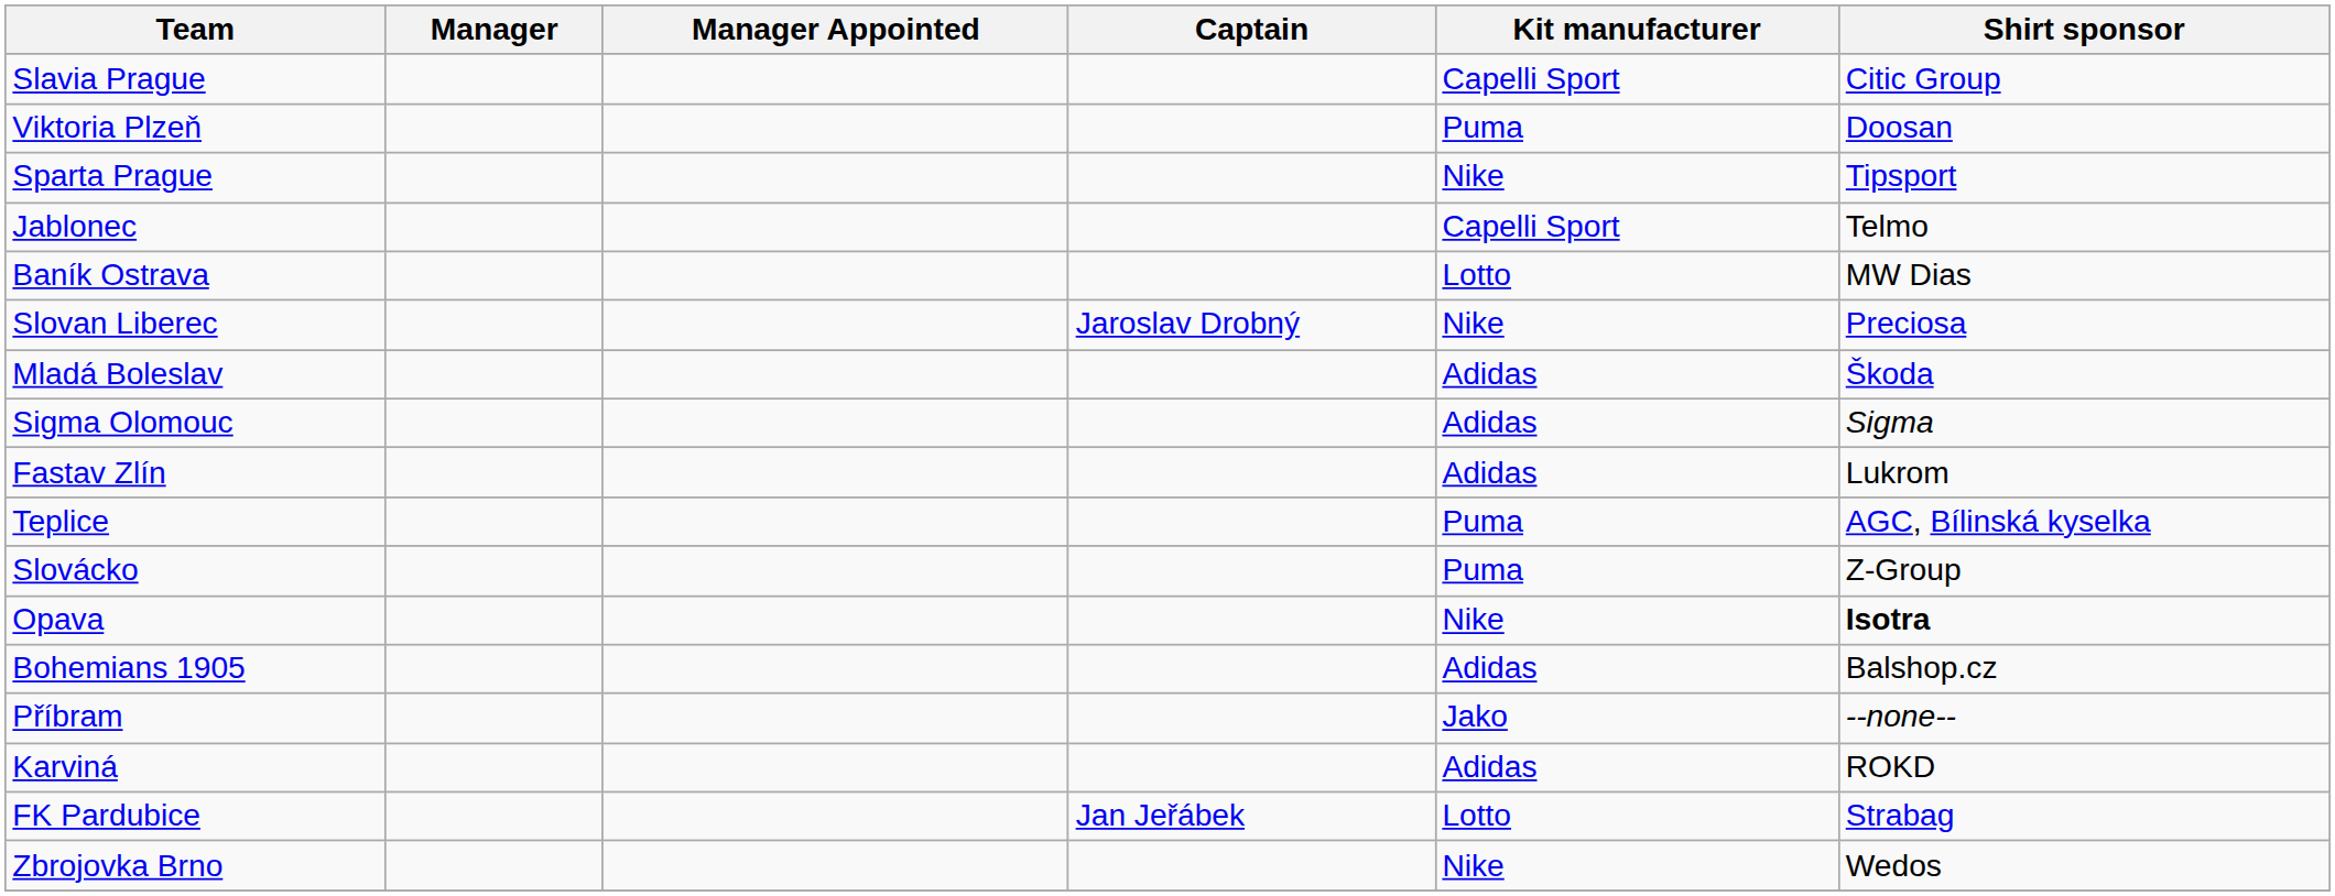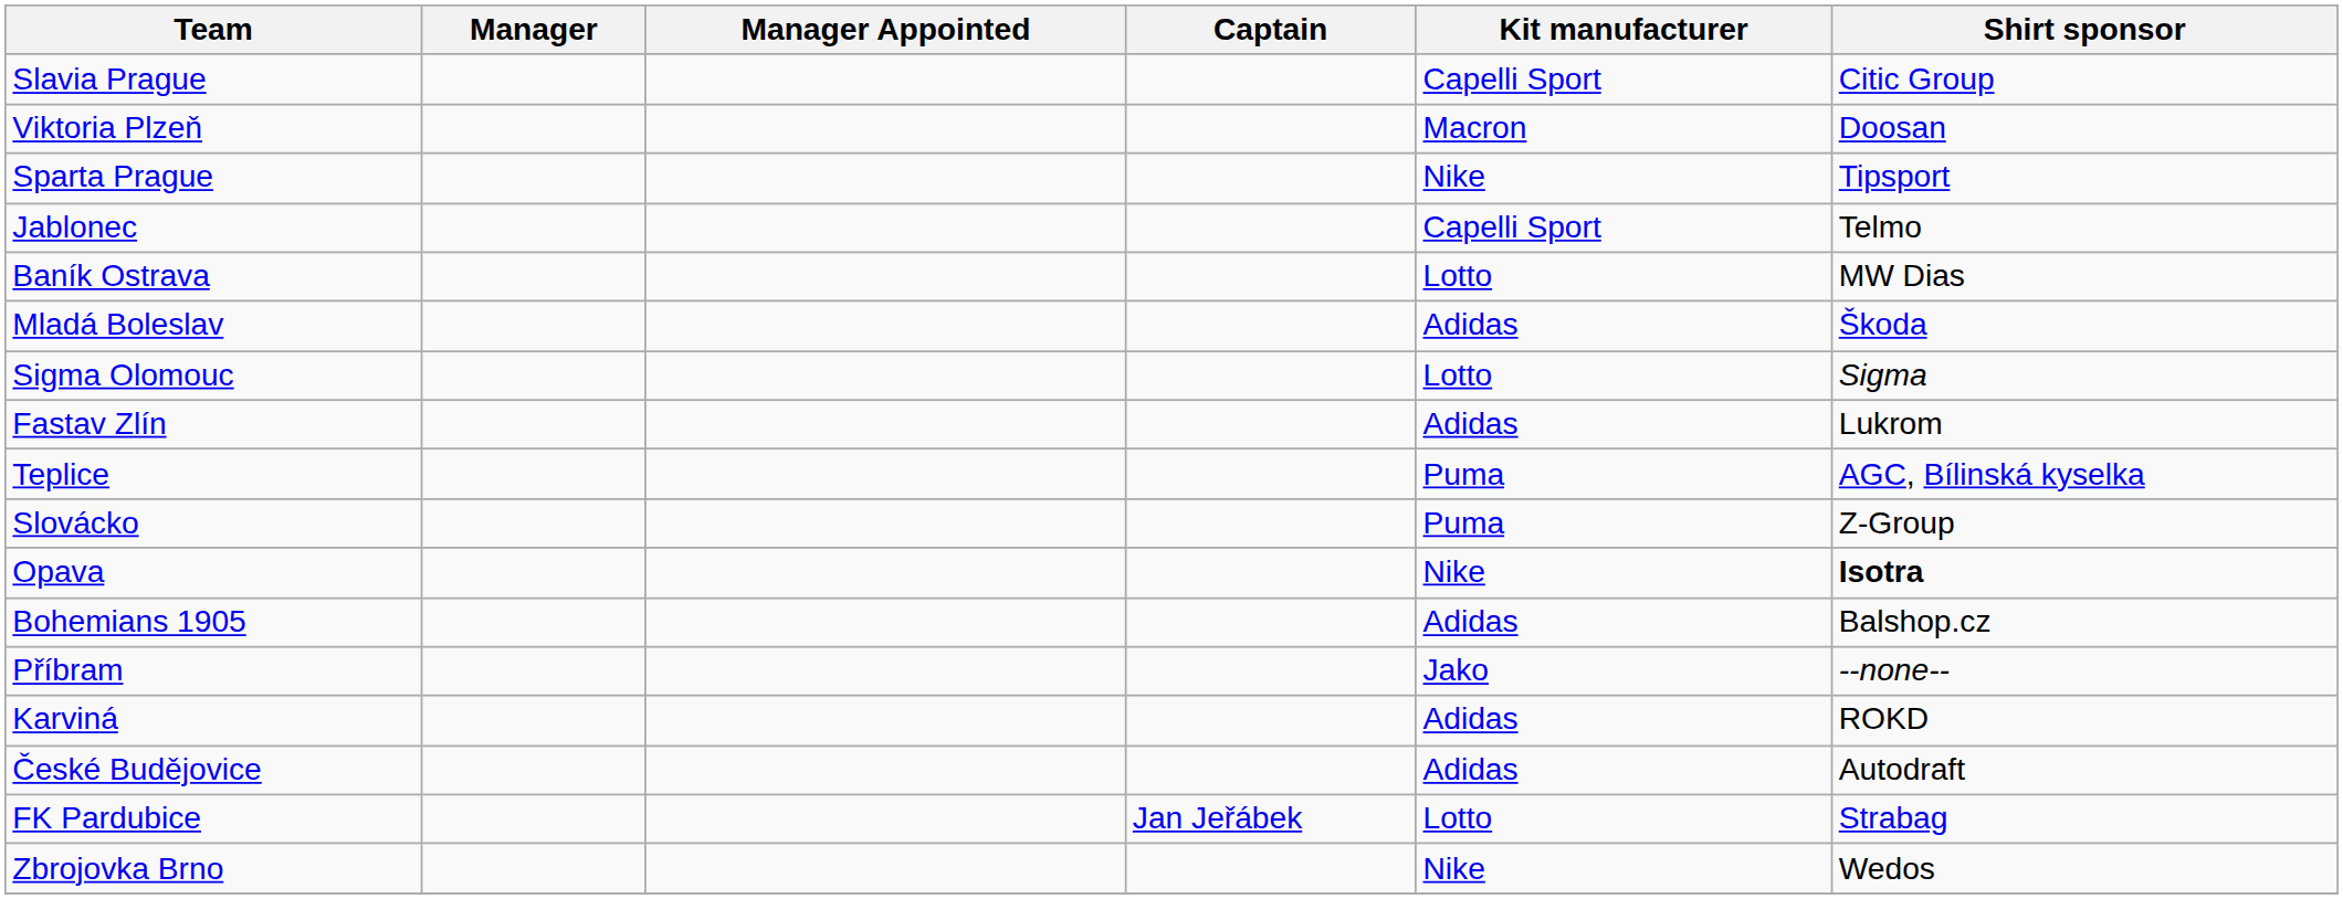 <table width="1200" class="wikitable sortable">
 <tr>
 <th>Team</th>
 <th>Manager</th>
 <th align=centre>Manager Appointed</th>
 <th>Captain</th>
 <th>Kit manufacturer</th>
 <th>Shirt sponsor</th>
 </tr>
 <tr>
 <td><a href='#'>Slavia Prague</a></td>
 <td> </td>
 <td></td>
 <td> </td>
 <td><a href='#'>Capelli Sport</a></td>
 <td><a href='#'>Citic Group</a></td>
 </tr>
 <tr>
 <td><a href='#'>Viktoria Plzeň</a></td>
 <td> </td>
 <td></td>
 <td> </td>
-<td><a href='#'>Puma</a></td>
+<td><a href='#'>Macron</a></td>
 <td><a href='#'>Doosan</a></td>
 </tr>
 <tr>
 <td><a href='#'>Sparta Prague</a></td>
 <td> </td>
 <td></td>
 <td> </td>
 <td><a href='#'>Nike</a></td>
 <td><a href='#'>Tipsport</a></td>
 </tr>
 <tr>
 <td><a href='#'>Jablonec</a></td>
 <td> </td>
 <td></td>
 <td> </td>
 <td><a href='#'>Capelli Sport</a></td>
 <td>Telmo</td>
 </tr>
 <tr>
 <td><a href='#'>Baník Ostrava</a></td>
 <td> </td>
 <td></td>
 <td> </td>
 <td><a href='#'>Lotto</a></td>
 <td>MW Dias</td>
 </tr>
 <tr>
-<td><a href='#'>Slovan Liberec</a></td>
-<td> </td>
-<td></td>
-<td> <a href='#'>Jaroslav Drobný</a></td>
-<td><a href='#'>Nike</a></td>
-<td><a href='#'>Preciosa</a></td>
-</tr>
-<tr>
 <td><a href='#'>Mladá Boleslav</a></td>
 <td> </td>
 <td></td>
 <td> </td>
 <td><a href='#'>Adidas</a></td>
 <td><a href='#'>Škoda</a></td>
 </tr>
 <tr>
 <td><a href='#'>Sigma Olomouc</a></td>
 <td> </td>
 <td></td>
 <td> </td>
-<td><a href='#'>Adidas</a></td>
+<td><a href='#'>Lotto</a></td>
 <td><em>Sigma</em></td>
 </tr>
 <tr>
 <td><a href='#'>Fastav Zlín</a></td>
 <td> </td>
 <td></td>
 <td> </td>
 <td><a href='#'>Adidas</a></td>
 <td>Lukrom</td>
 </tr>
 <tr>
 <td><a href='#'>Teplice</a></td>
 <td> </td>
 <td></td>
 <td> </td>
 <td><a href='#'>Puma</a></td>
 <td><a href='#'>AGC</a>, <a href='#'>Bílinská kyselka</a></td>
 </tr>
 <tr>
 <td><a href='#'>Slovácko</a></td>
 <td> </td>
 <td></td>
 <td> </td>
 <td><a href='#'>Puma</a></td>
 <td>Z-Group</td>
 </tr>
 <tr>
 <td><a href='#'>Opava</a></td>
 <td> </td>
 <td></td>
 <td> </td>
 <td><a href='#'>Nike</a></td>
 <td><strong>Isotra</strong></td>
 </tr>
 <tr>
 <td><a href='#'>Bohemians 1905</a></td>
 <td> </td>
 <td></td>
 <td> </td>
 <td><a href='#'>Adidas</a></td>
 <td>Balshop.cz</td>
 </tr>
 <tr>
 <td><a href='#'>Příbram</a></td>
 <td> </td>
 <td></td>
 <td> </td>
 <td><a href='#'>Jako</a></td>
 <td><em>--none--</em></td>
 </tr>
 <tr>
 <td><a href='#'>Karviná</a></td>
 <td> </td>
 <td></td>
 <td> </td>
 <td><a href='#'>Adidas</a></td>
 <td>ROKD</td>
 </tr>
 <tr>
+<td><a href='#'>České Budějovice</a></td>
+<td> </td>
+<td></td>
+<td> </td>
+<td><a href='#'>Adidas</a></td>
+<td>Autodraft</td>
+</tr>
+<tr>
 <td><a href='#'>FK Pardubice</a></td>
 <td> </td>
 <td></td>
 <td> <a href='#'>Jan Jeřábek</a></td>
 <td><a href='#'>Lotto</a></td>
 <td><a href='#'>Strabag</a></td>
 </tr>
 <tr>
 <td><a href='#'>Zbrojovka Brno</a></td>
 <td>  </td>
 <td></td>
 <td> </td>
 <td><a href='#'>Nike</a></td>
 <td>Wedos</td>
 </tr>
 <tr>
 </tr>
 </table>
